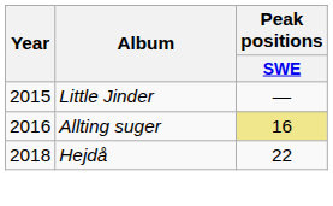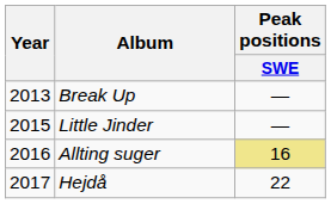 <table class="wikitable">
 <tr>
 <th align="center" rowspan="2" width="10">Year</th>
 <th align="center" rowspan="2" width="150">Album</th>
 <th align="center" colspan="1" width="20">Peak positions</th>
 </tr>
 <tr>
 <th scope="col" style="width:3em;font-size:90%;"><a href='#'>SWE</a><br></th>
+</tr>
+<tr>
+<td style="text-align:center;">2013</td>
+<td><em>Break Up</em></td>
+<td style="text-align:center;">—</td>
 </tr>
 <tr>
 <td style="text-align:center;">2015</td>
 <td><em>Little Jinder</em></td>
 <td style="text-align:center;">—</td>
 </tr>
 <tr>
 <td style="text-align:center;">2016</td>
 <td><em>Allting suger</em></td>
 <td style="background: khaki; text-align:center;">16</td>
 </tr>
 <tr>
-<td style="text-align:center;">2018</td>
+<td style="text-align:center;">2017</td>
 <td><em>Hejdå</em></td>
 <td style="text-align:center;">22<br></td>
 </tr>
 </table>
